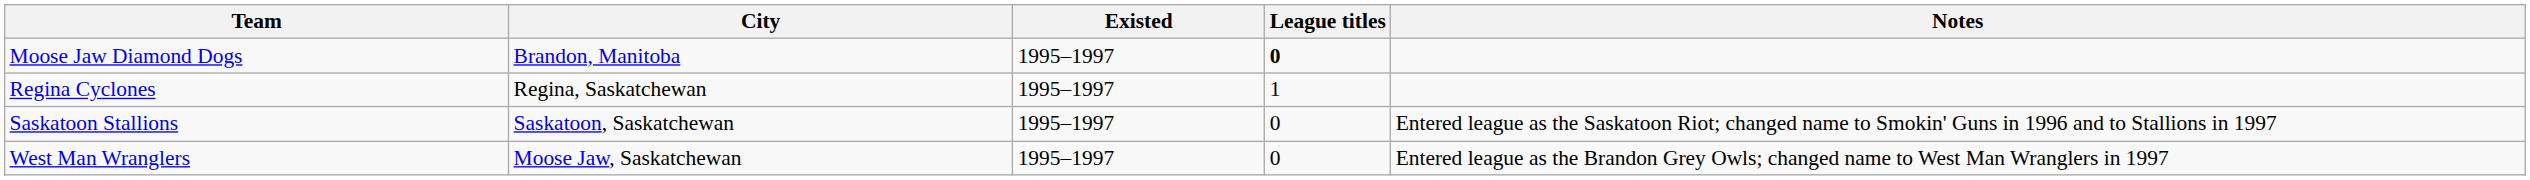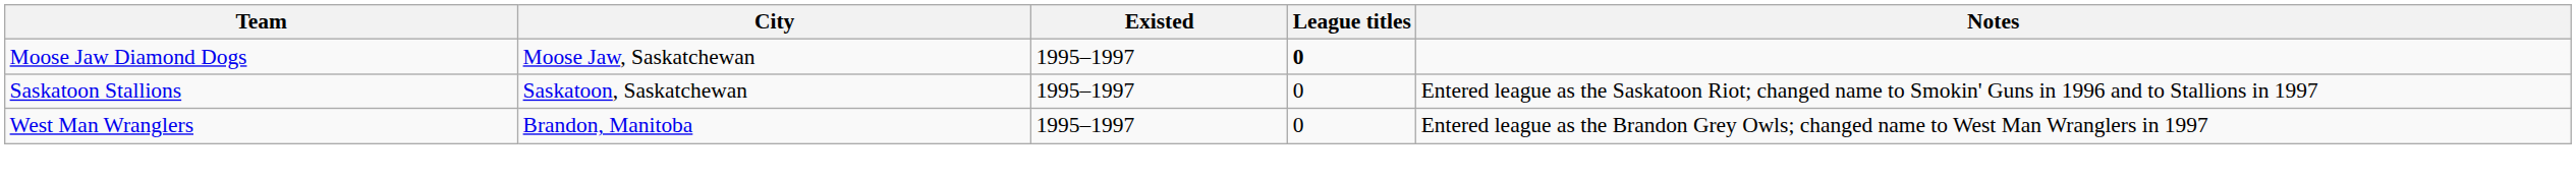 <table class="wikitable">
 <tr>
 <th bgcolor="#DDDDFF" width="20%">Team</th>
 <th bgcolor="#DDDDFF" width="20%">City</th>
 <th bgcolor="#DDDDFF" width="10%">Existed</th>
 <th bgcolor="#DDDDFF" width="5%">League titles</th>
 <th bgcolor="#DDDDFF" width="45%">Notes</th>
 </tr>
 <tr>
 <td><a href='#'>Moose Jaw Diamond Dogs</a></td>
-<td><a href='#'>Brandon, Manitoba</a></td>
+<td><a href='#'>Moose Jaw</a>, Saskatchewan</td>
 <td>1995–1997</td>
 <td><strong>0</strong></td>
-<td></td>
-</tr>
-<tr>
-<td><a href='#'>Regina Cyclones</a></td>
-<td>Regina, Saskatchewan</td>
-<td>1995–1997</td>
-<td>1</td>
 <td></td>
 </tr>
 <tr>
 <td><a href='#'>Saskatoon Stallions</a></td>
 <td><a href='#'>Saskatoon</a>, Saskatchewan</td>
 <td>1995–1997</td>
 <td>0</td>
 <td>Entered league as the Saskatoon Riot; changed name to Smokin' Guns in 1996 and to Stallions in 1997</td>
 </tr>
 <tr>
 <td><a href='#'>West Man Wranglers</a></td>
-<td><a href='#'>Moose Jaw</a>, Saskatchewan</td>
+<td><a href='#'>Brandon, Manitoba</a></td>
 <td>1995–1997</td>
 <td>0</td>
 <td>Entered league as the Brandon Grey Owls; changed name to West Man Wranglers in 1997</td>
 </tr>
 </table>
